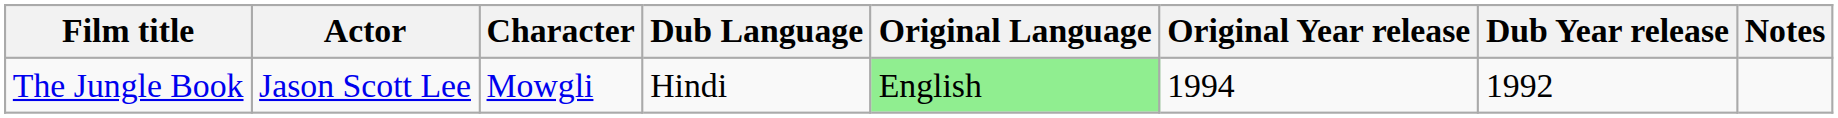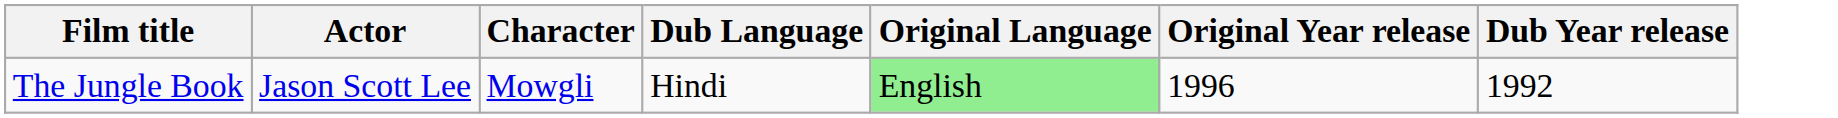 <table class="wikitable">
 <tr>
 <th>Film title</th>
 <th>Actor</th>
 <th>Character</th>
 <th>Dub Language</th>
 <th>Original Language</th>
 <th>Original Year release</th>
 <th>Dub Year release</th>
-<th>Notes</th>
 </tr>
 <tr>
 <td><a href='#'>The Jungle Book</a></td>
 <td><a href='#'>Jason Scott Lee</a></td>
 <td><a href='#'>Mowgli</a></td>
 <td>Hindi</td>
 <td style="background: lightgreen;">English</td>
-<td>1994</td>
+<td>1996</td>
 <td>1992</td>
-<td></td>
 </tr>
 </table>
